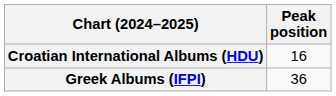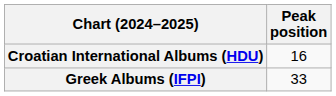 <table class="wikitable sortable plainrowheaders" style="text-align:center">
 <tr>
 <th scope="col">Chart (2024–2025)</th>
 <th scope="col">Peak<br>position</th>
 </tr>
 <tr>
 <th scope="row">Croatian International Albums (<a href='#'>HDU</a>)</th>
 <td>16</td>
 </tr>
 <tr>
 <th scope="row">Greek Albums (<a href='#'>IFPI</a>)</th>
-<td>36</td>
+<td>33</td>
 </tr>
 </table>
